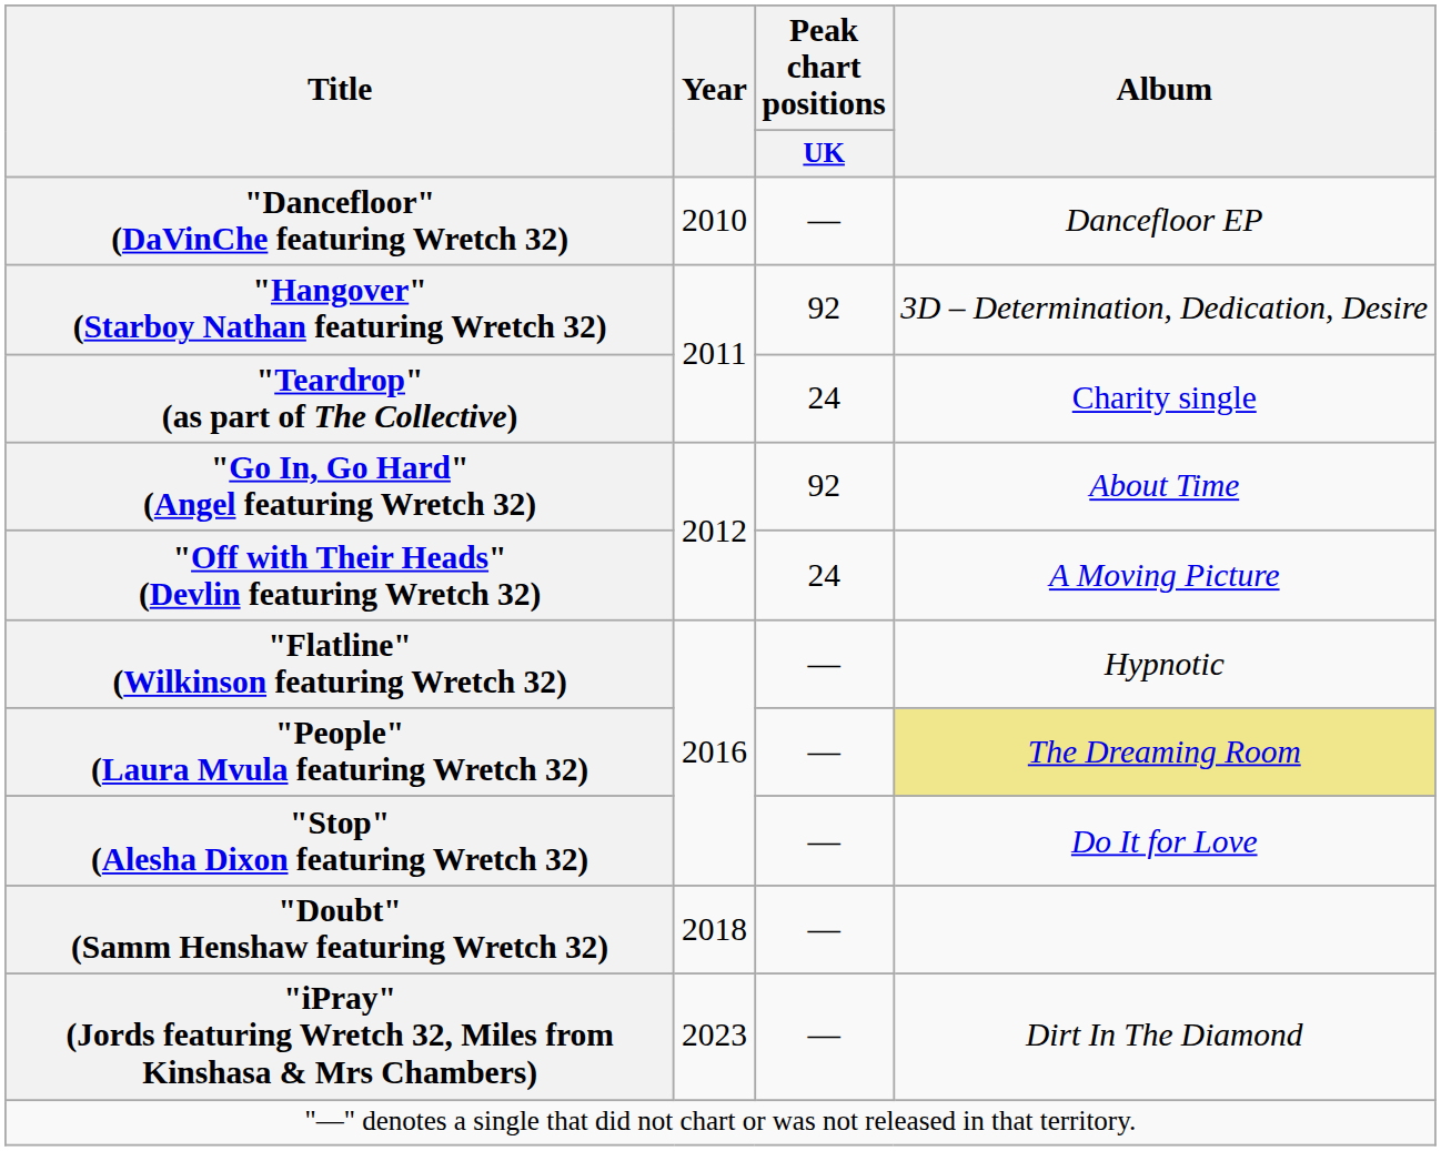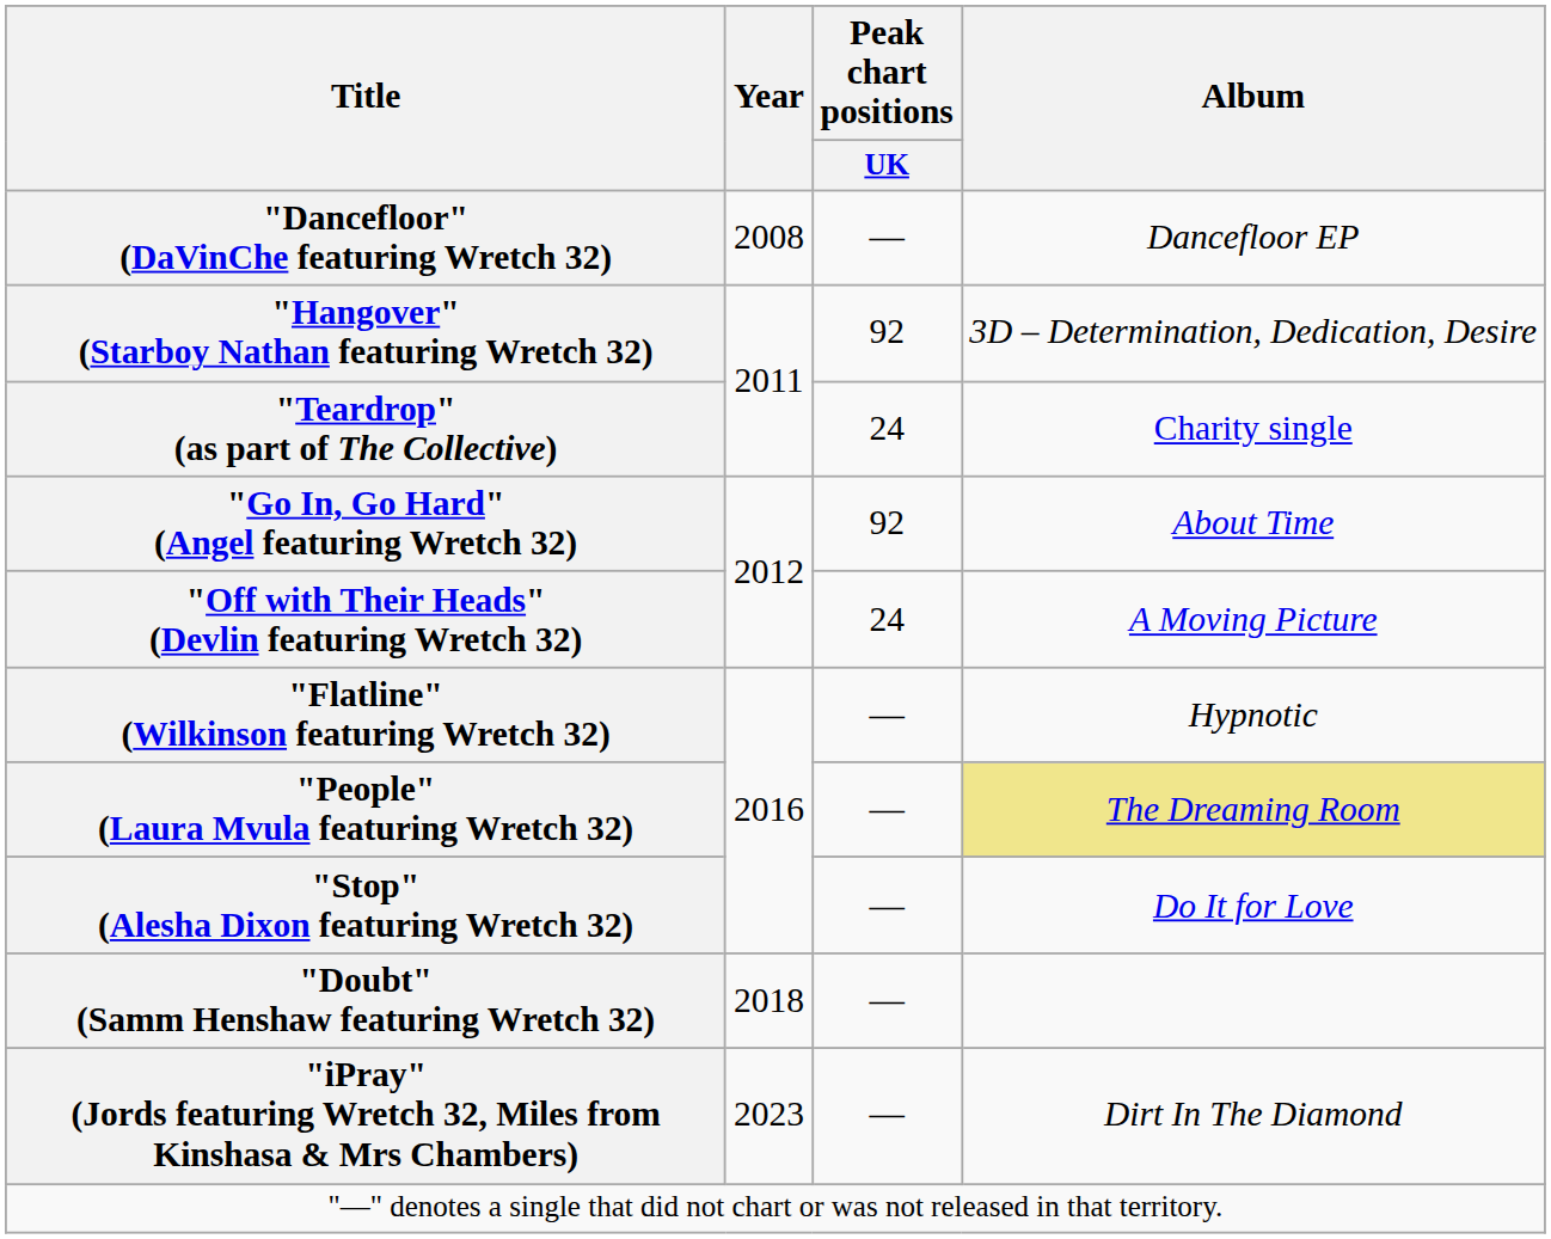 <table class="wikitable plainrowheaders" style="text-align:center;" border="1">
 <tr>
 <th scope="col" rowspan="2" style="width:20em;">Title</th>
 <th scope="col" rowspan="2" style="width:1em;">Year</th>
 <th scope="col" colspan="1">Peak chart positions</th>
 <th scope="col" rowspan="2">Album</th>
 </tr>
 <tr>
 <th scope="col" style="width:3em;font-size:85%;"><a href='#'>UK</a><br></th>
 </tr>
 <tr>
 <th scope="row">"Dancefloor"<br><span>(<a href='#'>DaVinChe</a> featuring Wretch 32)</span></th>
-<td>2010</td>
+<td>2008</td>
 <td>—</td>
 <td><em>Dancefloor EP</em></td>
 </tr>
 <tr>
 <th scope="row">"<a href='#'>Hangover</a>"<br><span>(<a href='#'>Starboy Nathan</a> featuring Wretch 32)</span></th>
 <td rowspan="2">2011</td>
 <td>92</td>
 <td><em>3D – Determination, Dedication, Desire</em></td>
 </tr>
 <tr>
 <th scope="row">"<a href='#'>Teardrop</a>"<br><span>(as part of <em>The Collective</em>)</span></th>
 <td>24</td>
 <td><a href='#'>Charity single</a></td>
 </tr>
 <tr>
 <th scope="row">"<a href='#'>Go In, Go Hard</a>"<br><span>(<a href='#'>Angel</a> featuring Wretch 32)</span></th>
 <td rowspan="2">2012</td>
 <td>92</td>
 <td><em><a href='#'>About Time</a></em></td>
 </tr>
 <tr>
 <th scope="row">"<a href='#'>Off with Their Heads</a>"<br><span>(<a href='#'>Devlin</a> featuring Wretch 32)</span></th>
 <td>24</td>
 <td><em><a href='#'>A Moving Picture</a></em></td>
 </tr>
 <tr>
 <th scope="row">"Flatline"<br><span>(<a href='#'>Wilkinson</a> featuring Wretch 32)</span></th>
 <td rowspan="3">2016</td>
 <td>—</td>
 <td><em>Hypnotic</em></td>
 </tr>
 <tr>
 <th scope="row">"People"<br><span>(<a href='#'>Laura Mvula</a> featuring Wretch 32)</span></th>
 <td>—</td>
 <td style="background: khaki;"><em><a href='#'>The Dreaming Room</a></em></td>
 </tr>
 <tr>
 <th scope="row">"Stop"<br><span>(<a href='#'>Alesha Dixon</a> featuring Wretch 32)</span></th>
 <td>—</td>
 <td><em><a href='#'>Do It for Love</a></em></td>
 </tr>
 <tr>
 <th scope="row">"Doubt"<br><span>(Samm Henshaw featuring Wretch 32)</span></th>
 <td>2018</td>
 <td>—</td>
 <td></td>
 </tr>
 <tr>
 <th scope="row">"iPray"<br><span>(Jords featuring Wretch 32, Miles from Kinshasa & Mrs Chambers)</span></th>
 <td>2023</td>
 <td>—</td>
 <td><em>Dirt In The Diamond</em></td>
 </tr>
 <tr>
 <td colspan="20" style="font-size:85%">"—" denotes a single that did not chart or was not released in that territory.</td>
 </tr>
 </table>
